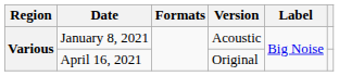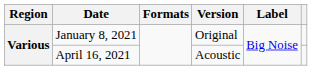 <table class="wikitable plainrowheaders">
 <tr>
 <th scope="col">Region</th>
 <th scope="col">Date</th>
 <th scope="col">Formats</th>
 <th scope="col">Version</th>
 <th scope="col">Label</th>
 <th scope="col"></th>
 </tr>
 <tr>
 <th rowspan="2" scope="row">Various</th>
 <td>January 8, 2021</td>
 <td rowspan="2"></td>
-<td>Acoustic</td>
+<td>Original</td>
 <td rowspan="2"><a href='#'>Big Noise</a></td>
 <td align="center"></td>
 </tr>
 <tr>
 <td>April 16, 2021</td>
-<td>Original</td>
+<td>Acoustic</td>
 <td align="center"></td>
 </tr>
 </table>
